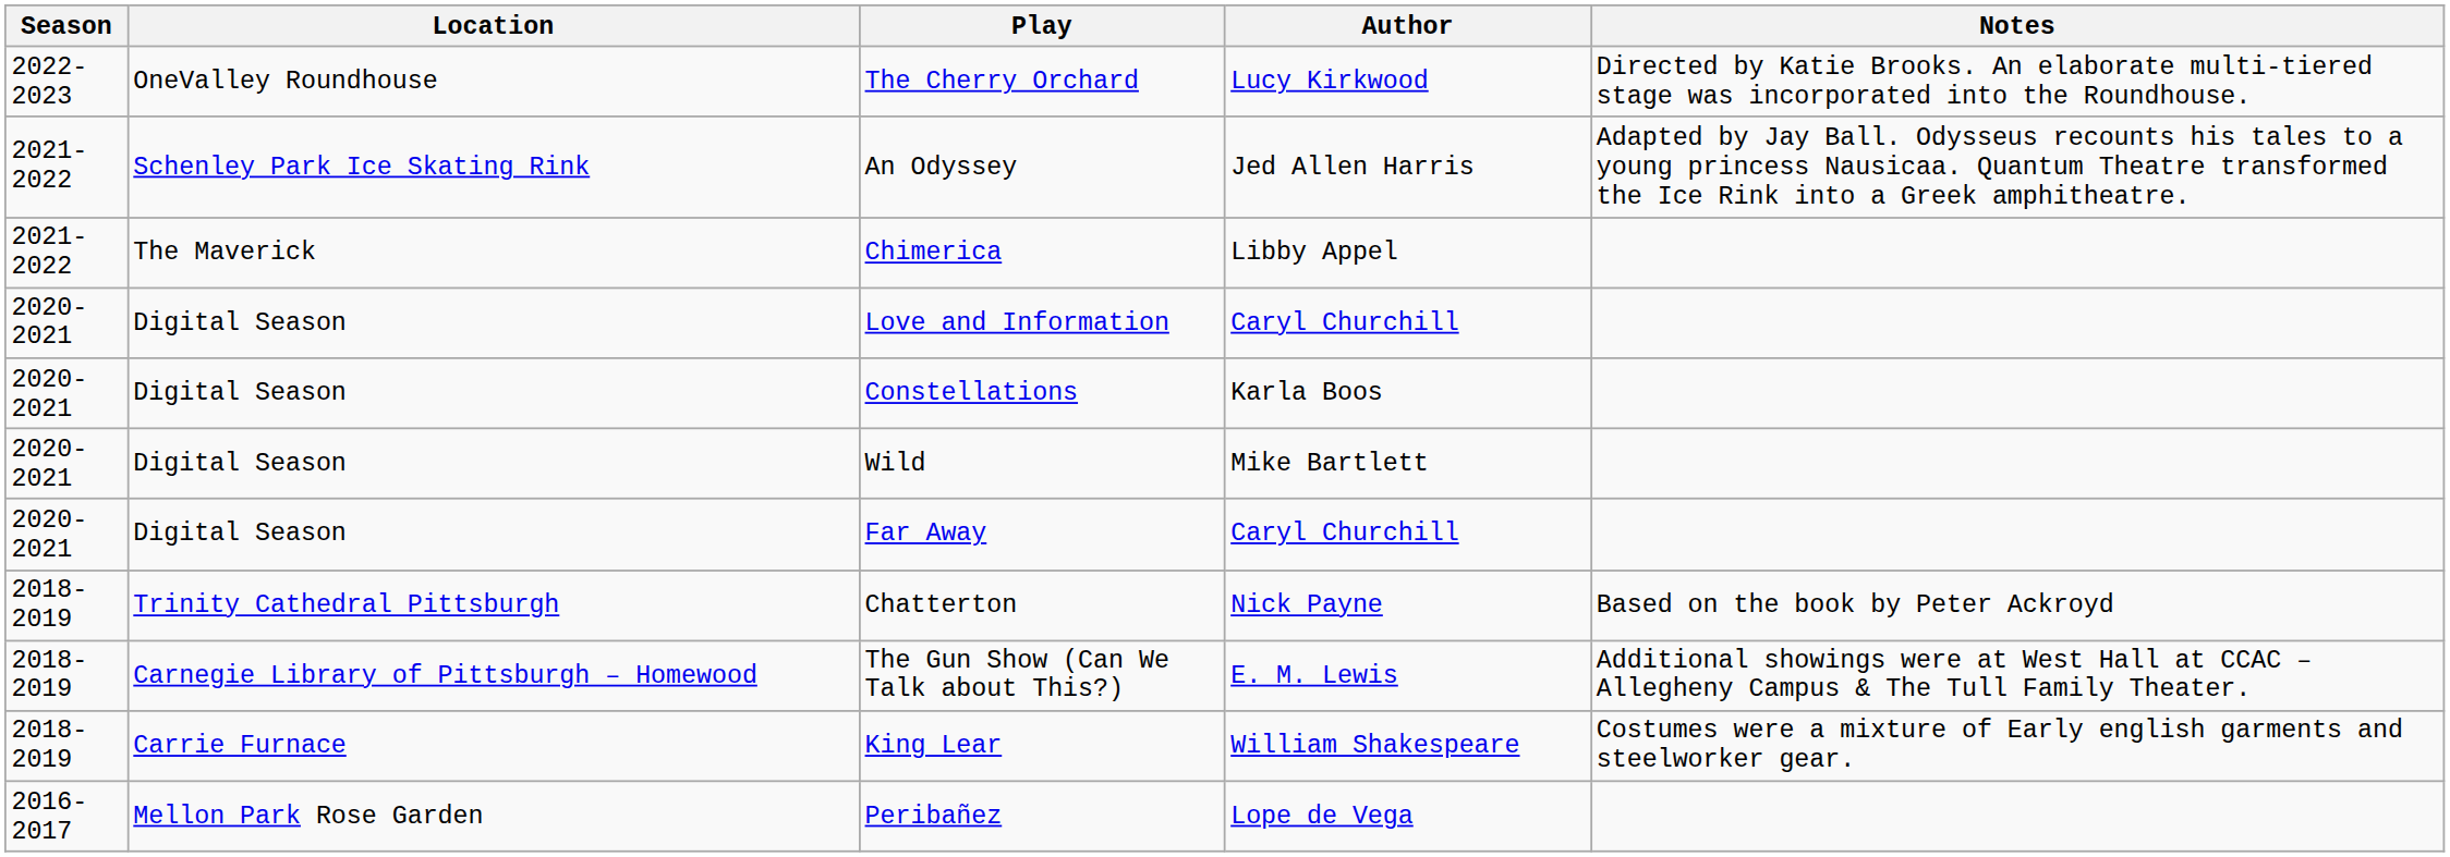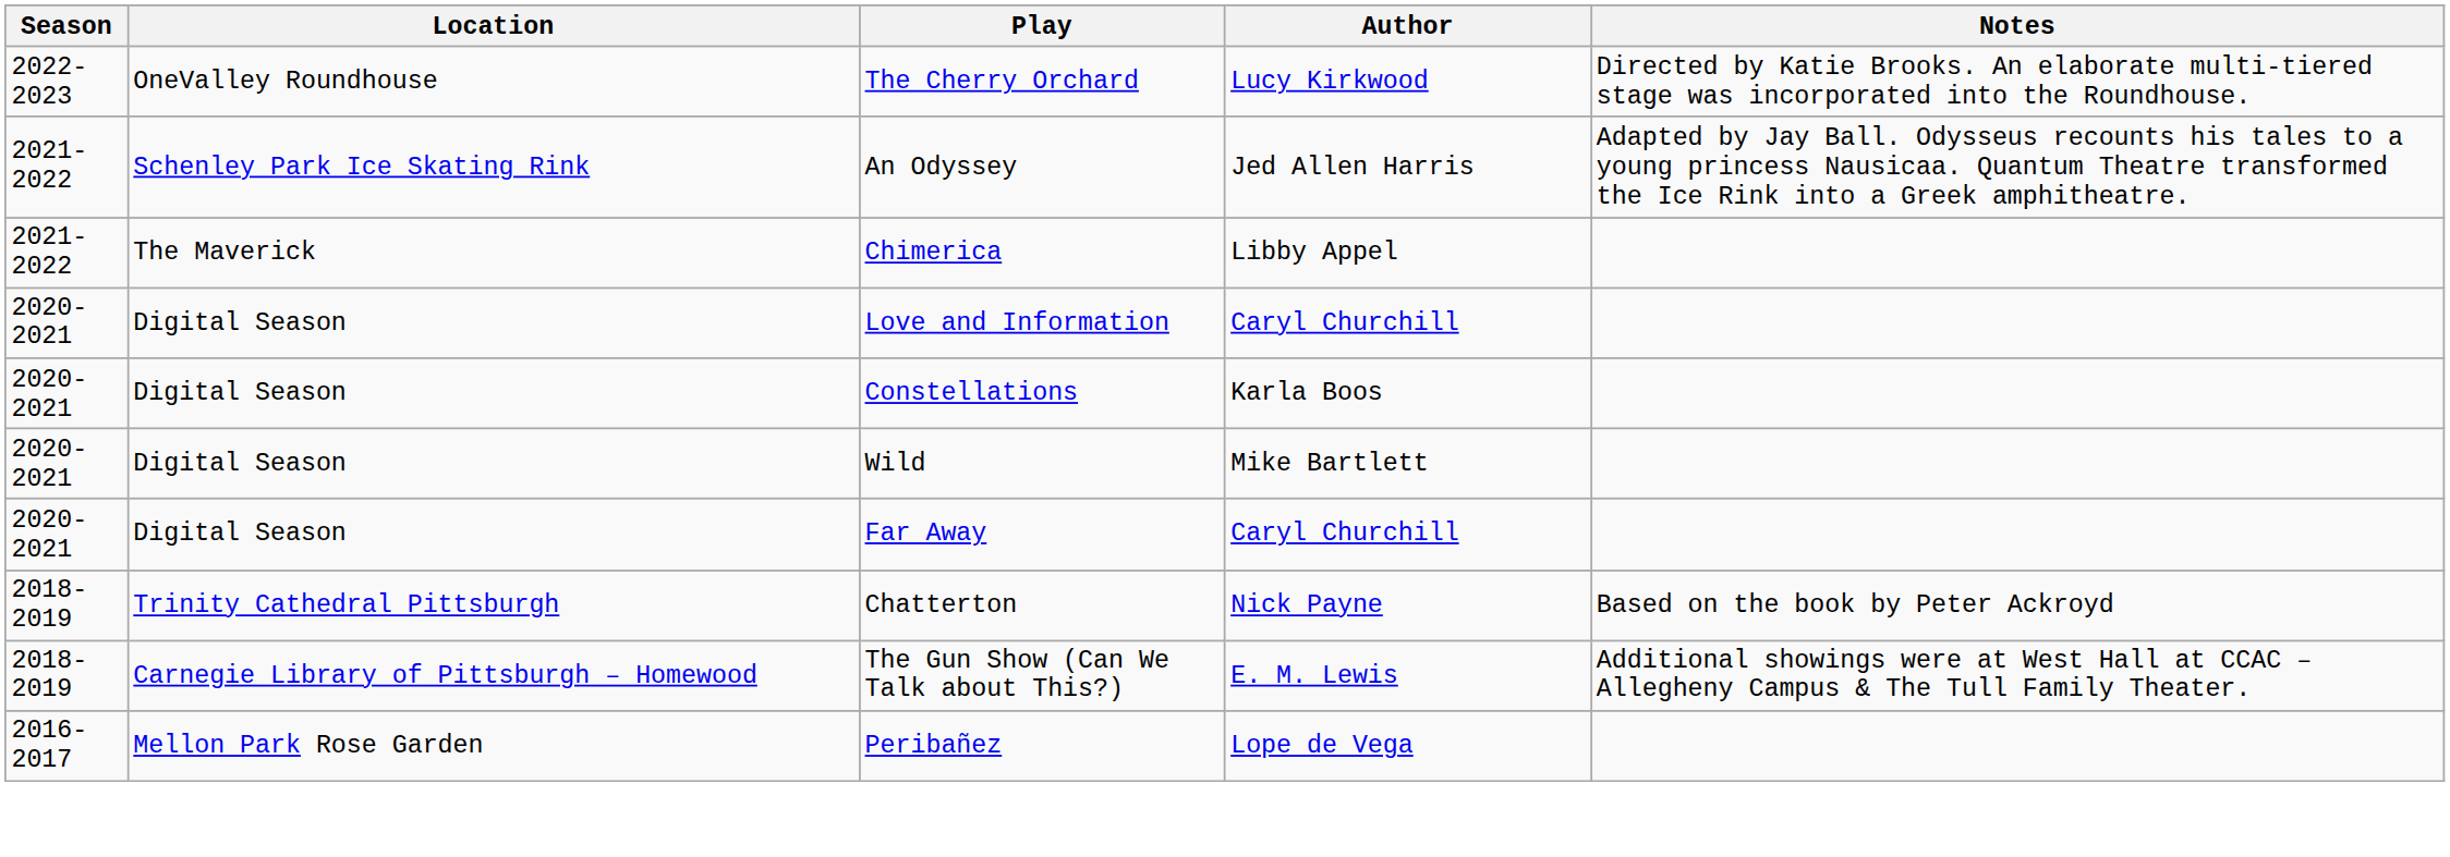 <table class="sortable wikitable">
 <tr>
 <th style="width:5%;">Season</th>
 <th style="width:30%;">Location</th>
 <th style="width:15%;">Play</th>
 <th style="width:15%;">Author</th>
 <th style="width:45%;">Notes</th>
 </tr>
 <tr>
 <td>2022-2023</td>
 <td>OneValley Roundhouse</td>
 <td><a href='#'>The Cherry Orchard</a></td>
 <td><a href='#'>Lucy Kirkwood</a></td>
 <td>Directed by Katie Brooks. An elaborate multi-tiered stage was incorporated into the Roundhouse.</td>
 </tr>
 <tr>
 <td>2021-2022</td>
 <td><a href='#'>Schenley Park Ice Skating Rink</a></td>
 <td>An Odyssey</td>
 <td>Jed Allen Harris</td>
 <td>Adapted by Jay Ball. Odysseus recounts his tales to a young princess Nausicaa. Quantum Theatre transformed the Ice Rink into a Greek amphitheatre.</td>
 </tr>
 <tr>
 <td>2021-2022</td>
 <td>The Maverick</td>
 <td><a href='#'>Chimerica</a></td>
 <td>Libby Appel</td>
 <td></td>
 </tr>
 <tr>
 <td>2020-2021</td>
 <td>Digital Season</td>
 <td><a href='#'>Love and Information</a></td>
 <td><a href='#'>Caryl Churchill</a></td>
 <td></td>
 </tr>
 <tr>
 <td>2020-2021</td>
 <td>Digital Season</td>
 <td><a href='#'>Constellations</a></td>
 <td>Karla Boos</td>
 <td></td>
 </tr>
 <tr>
 <td>2020-2021</td>
 <td>Digital Season</td>
 <td>Wild</td>
 <td>Mike Bartlett</td>
 <td></td>
 </tr>
 <tr>
 <td>2020-2021</td>
 <td>Digital Season</td>
 <td><a href='#'>Far Away</a></td>
 <td><a href='#'>Caryl Churchill</a></td>
 <td></td>
 </tr>
 <tr>
 <td>2018-2019</td>
 <td><a href='#'>Trinity Cathedral Pittsburgh</a></td>
 <td>Chatterton</td>
 <td><a href='#'>Nick Payne</a></td>
 <td>Based on the book by Peter Ackroyd</td>
 </tr>
 <tr>
 <td>2018-2019</td>
 <td><a href='#'>Carnegie Library of Pittsburgh – Homewood</a></td>
 <td>The Gun Show (Can We Talk about This?)</td>
 <td><a href='#'>E. M. Lewis</a></td>
 <td>Additional showings were at West Hall at CCAC – Allegheny Campus & The Tull Family Theater.</td>
 </tr>
 <tr>
-<td>2018-2019</td>
-<td><a href='#'>Carrie Furnace</a></td>
-<td><a href='#'>King Lear</a></td>
-<td><a href='#'>William Shakespeare</a></td>
-<td>Costumes were a mixture of Early english garments and steelworker gear.</td>
-</tr>
-<tr>
 <td>2016-2017</td>
 <td><a href='#'>Mellon Park</a> Rose Garden</td>
 <td><a href='#'>Peribañez</a></td>
 <td><a href='#'>Lope de Vega</a></td>
 <td></td>
 </tr>
 </table>
